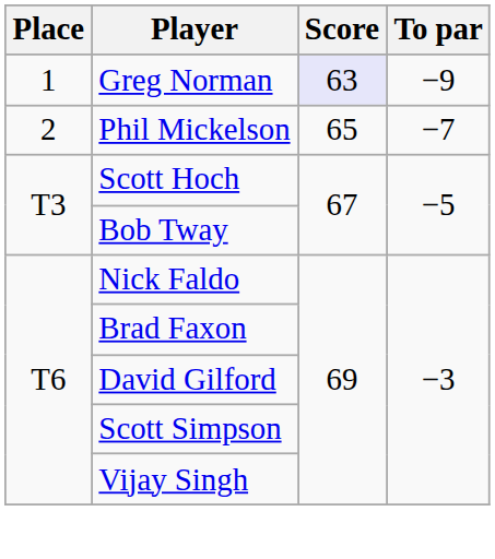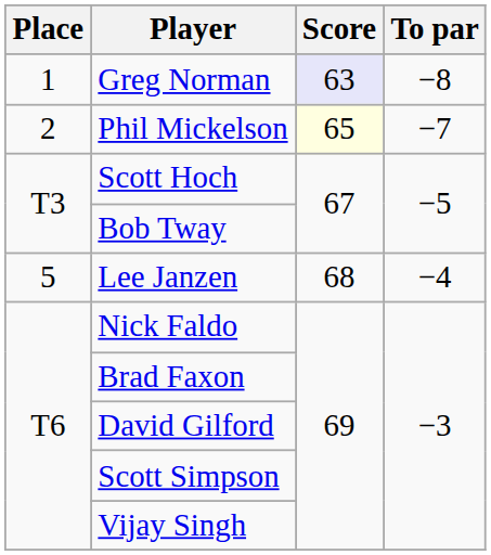 <table class="wikitable">
 <tr>
 <th>Place</th>
 <th>Player</th>
 <th>Score</th>
 <th>To par</th>
 </tr>
 <tr>
 <td align=center>1</td>
 <td> <a href='#'>Greg Norman</a></td>
 <td align=center style="background: lavender;">63</td>
-<td align=center>−9</td>
+<td align=center>−8</td>
 </tr>
 <tr>
 <td align=center>2</td>
 <td> <a href='#'>Phil Mickelson</a></td>
-<td align=center>65</td>
+<td align=center style="background: lightyellow;">65</td>
 <td align=center>−7</td>
 </tr>
 <tr>
 <td rowspan=2 align=center>T3</td>
 <td> <a href='#'>Scott Hoch</a></td>
 <td rowspan=2 align=center>67</td>
 <td rowspan=2 align=center>−5</td>
 </tr>
 <tr>
 <td> <a href='#'>Bob Tway</a></td>
+</tr>
+<tr>
+<td align=center>5</td>
+<td> <a href='#'>Lee Janzen</a></td>
+<td align=center>68</td>
+<td align=center>−4</td>
 </tr>
 <tr>
 <td rowspan=5 align=center>T6</td>
 <td> <a href='#'>Nick Faldo</a></td>
 <td rowspan=5  align=center>69</td>
 <td rowspan=5  align=center>−3</td>
 </tr>
 <tr>
 <td> <a href='#'>Brad Faxon</a></td>
 </tr>
 <tr>
 <td> <a href='#'>David Gilford</a></td>
 </tr>
 <tr>
 <td> <a href='#'>Scott Simpson</a></td>
 </tr>
 <tr>
 <td> <a href='#'>Vijay Singh</a></td>
 </tr>
 </table>
